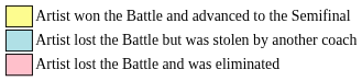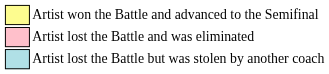 <table class="toccolours" style="font-size: 90%; white-space: nowrap;">
 <tr>
 <td style="background:#fdfc8f; border:1px solid black;">      </td>
 <td>Artist won the Battle and advanced to the Semifinal</td>
 </tr>
 <tr>
+<td style="background:pink; border:1px solid black;">      </td>
+<td>Artist lost the Battle and was eliminated</td>
+</tr>
+<tr>
 <td style="background:#b0e0e6; border:1px solid black;">      </td>
 <td>Artist lost the Battle but was stolen by another coach</td>
 </tr>
 <tr>
-<td style="background:pink; border:1px solid black;">      </td>
-<td>Artist lost the Battle and was eliminated</td>
-</tr>
-<tr>
 </tr>
 </table>
